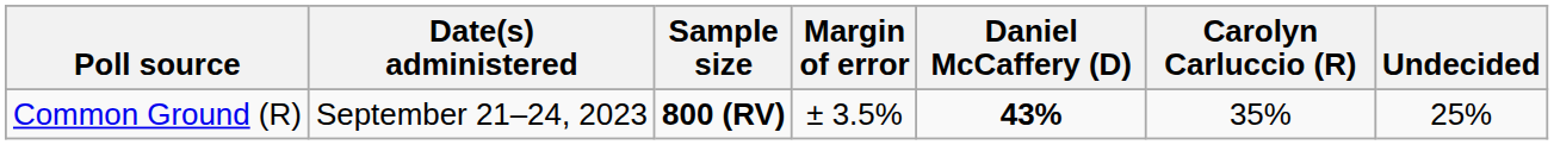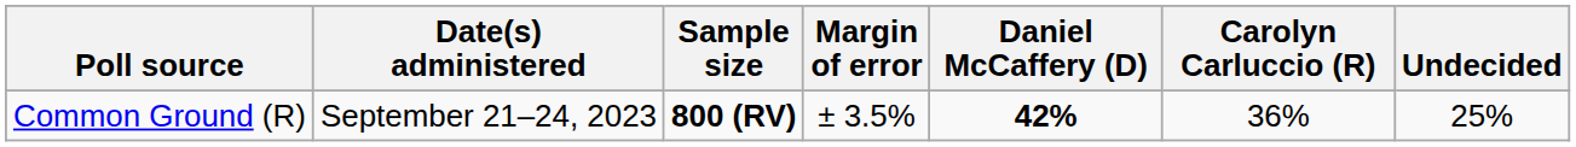 <table class="wikitable" style="font-size:90%;text-align:center;">
 <tr style="vertical-align:bottom">
 <th>Poll source</th>
 <th>Date(s)<br>administered</th>
 <th>Sample<br>size</th>
 <th>Margin<br>of error</th>
 <th style="width:100px;">Daniel<br>McCaffery (D)</th>
 <th style="width:100px;">Carolyn<br>Carluccio (R)</th>
 <th>Undecided</th>
 </tr>
 <tr>
 <td style="text-align:left;"><a href='#'>Common Ground</a> (R)</td>
 <td>September 21–24, 2023</td>
 <td><strong>800 (RV)</strong></td>
 <td>± 3.5%</td>
-<td><strong>43%</strong></td>
-<td>35%</td>
+<td><strong>42%</strong></td>
+<td>36%</td>
 <td>25%</td>
 </tr>
 </table>
